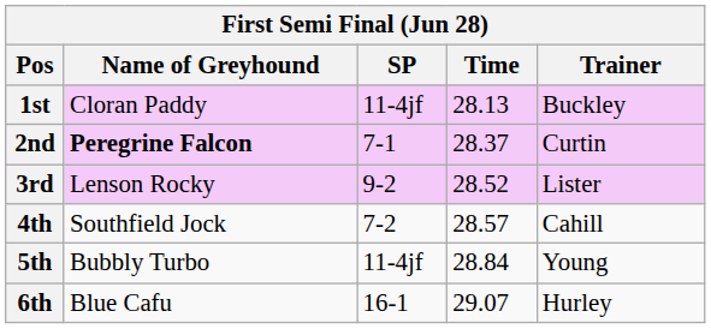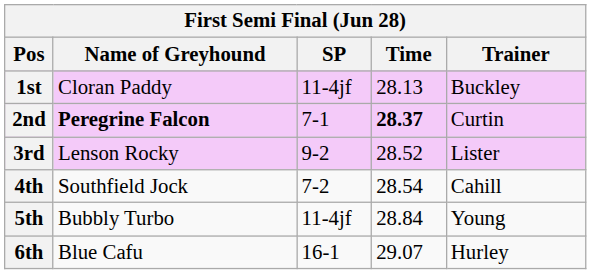 <table class="wikitable">
 <tr>
 <th colspan="6">First Semi Final (Jun 28)</th>
 </tr>
 <tr>
 <th width=30>Pos</th>
 <th width=180>Name of Greyhound</th>
 <th width=50>SP</th>
 <th width=50>Time</th>
 <th width=100>Trainer</th>
 </tr>
 <tr style="background: #f4caf9;">
 <th>1st</th>
 <td>Cloran Paddy</td>
 <td>11-4jf</td>
 <td>28.13</td>
 <td>Buckley</td>
 </tr>
 <tr style="background: #f4caf9;">
 <th>2nd</th>
 <td><strong>Peregrine Falcon</strong></td>
 <td>7-1</td>
-<td>28.37</td>
+<td><strong>28.37</strong></td>
 <td>Curtin</td>
 </tr>
 <tr style="background: #f4caf9;">
 <th>3rd</th>
 <td>Lenson Rocky</td>
 <td>9-2</td>
 <td>28.52</td>
 <td>Lister</td>
 </tr>
 <tr>
 <th>4th</th>
 <td>Southfield Jock</td>
 <td>7-2</td>
-<td>28.57</td>
+<td>28.54</td>
 <td>Cahill</td>
 </tr>
 <tr>
 <th>5th</th>
 <td>Bubbly Turbo</td>
 <td>11-4jf</td>
 <td>28.84</td>
 <td>Young</td>
 </tr>
 <tr>
 <th>6th</th>
 <td>Blue Cafu</td>
 <td>16-1</td>
 <td>29.07</td>
 <td>Hurley</td>
 </tr>
 </table>
